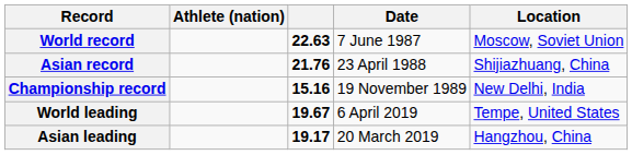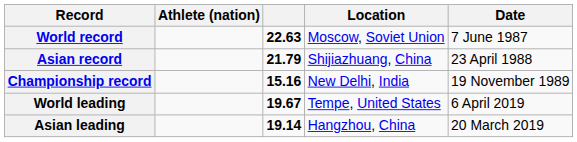 <table class="wikitable">
 <tr>
 <th scope="col">Record</th>
 <th scope="col">Athlete (nation)</th>
 <th scope="col"></th>
+<th scope="col">Location</th>
 <th scope="col">Date</th>
-<th scope="col">Location</th>
 </tr>
 <tr>
 <th scope="row"><a href='#'>World record</a></th>
 <td></td>
 <td align="center"><strong>22.63</strong></td>
+<td><a href='#'>Moscow</a>, <a href='#'>Soviet Union</a></td>
 <td>7 June 1987</td>
-<td><a href='#'>Moscow</a>, <a href='#'>Soviet Union</a></td>
 </tr>
 <tr>
 <th scope="row"><a href='#'>Asian record</a></th>
 <td></td>
-<td align="center"><strong>21.76</strong></td>
+<td align="center"><strong>21.79</strong></td>
+<td><a href='#'>Shijiazhuang</a>, <a href='#'>China</a></td>
 <td>23 April 1988</td>
-<td><a href='#'>Shijiazhuang</a>, <a href='#'>China</a></td>
 </tr>
 <tr>
 <th scope="row"><a href='#'>Championship record</a></th>
 <td></td>
 <td align="center"><strong>15.16</strong></td>
+<td><a href='#'>New Delhi</a>, <a href='#'>India</a></td>
 <td>19 November 1989</td>
-<td><a href='#'>New Delhi</a>, <a href='#'>India</a></td>
 </tr>
 <tr>
 <th scope="row">World leading</th>
 <td></td>
 <td align="center"><strong>19.67</strong></td>
+<td><a href='#'>Tempe</a>, <a href='#'>United States</a></td>
 <td>6 April 2019</td>
-<td><a href='#'>Tempe</a>, <a href='#'>United States</a></td>
 </tr>
 <tr>
 <th scope="row">Asian leading</th>
 <td></td>
-<td align="center"><strong>19.17</strong></td>
+<td align="center"><strong>19.14</strong></td>
+<td><a href='#'>Hangzhou</a>, <a href='#'>China</a></td>
 <td>20 March 2019</td>
-<td><a href='#'>Hangzhou</a>, <a href='#'>China</a></td>
 </tr>
 </table>
